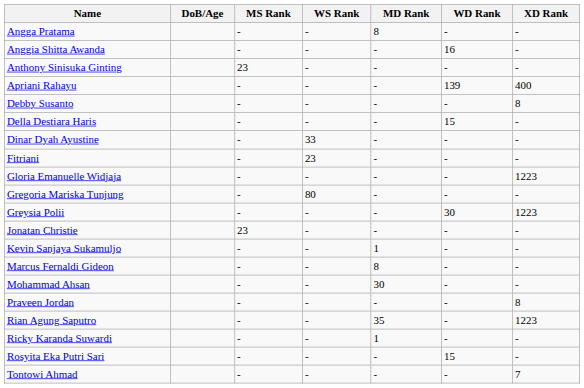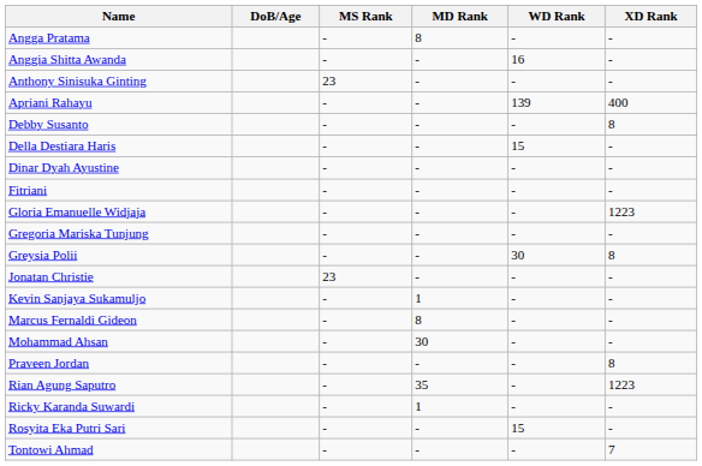 <table class="wikitable"  style="width:800px; font-size:95%;">
 <tr>
 <th align="left">Name</th>
 <th align="left">DoB/Age</th>
 <th align="left">MS Rank</th>
-<th align="left">WS Rank</th>
 <th align="left">MD Rank</th>
 <th align="left">WD Rank</th>
 <th align="left">XD Rank</th>
 </tr>
 <tr>
 <td><a href='#'>Angga Pratama</a></td>
 <td></td>
 <td>-</td>
-<td>-</td>
 <td>8</td>
 <td>-</td>
 <td>-</td>
 </tr>
 <tr>
 <td><a href='#'>Anggia Shitta Awanda</a></td>
 <td></td>
-<td>-</td>
 <td>-</td>
 <td>-</td>
 <td>16</td>
 <td>-</td>
 </tr>
 <tr>
 <td><a href='#'>Anthony Sinisuka Ginting</a></td>
 <td></td>
 <td>23</td>
 <td>-</td>
 <td>-</td>
 <td>-</td>
-<td>-</td>
 </tr>
 <tr>
 <td><a href='#'>Apriani Rahayu</a></td>
 <td></td>
-<td>-</td>
 <td>-</td>
 <td>-</td>
 <td>139</td>
 <td>400</td>
 </tr>
 <tr>
 <td><a href='#'>Debby Susanto</a></td>
 <td></td>
 <td>-</td>
 <td>-</td>
 <td>-</td>
-<td>-</td>
 <td>8</td>
 </tr>
 <tr>
 <td><a href='#'>Della Destiara Haris</a></td>
 <td></td>
-<td>-</td>
 <td>-</td>
 <td>-</td>
 <td>15</td>
 <td>-</td>
 </tr>
 <tr>
 <td><a href='#'>Dinar Dyah Ayustine</a></td>
 <td></td>
 <td>-</td>
-<td>33</td>
 <td>-</td>
 <td>-</td>
 <td>-</td>
 </tr>
 <tr>
 <td><a href='#'>Fitriani</a></td>
 <td></td>
 <td>-</td>
-<td>23</td>
 <td>-</td>
 <td>-</td>
 <td>-</td>
 </tr>
 <tr>
 <td><a href='#'>Gloria Emanuelle Widjaja</a></td>
 <td></td>
 <td>-</td>
 <td>-</td>
 <td>-</td>
-<td>-</td>
 <td>1223</td>
 </tr>
 <tr>
 <td><a href='#'>Gregoria Mariska Tunjung</a></td>
 <td></td>
 <td>-</td>
-<td>80</td>
 <td>-</td>
 <td>-</td>
 <td>-</td>
 </tr>
 <tr>
 <td><a href='#'>Greysia Polii</a></td>
 <td></td>
 <td>-</td>
 <td>-</td>
-<td>-</td>
 <td>30</td>
-<td>1223</td>
+<td>8</td>
 </tr>
 <tr>
 <td><a href='#'>Jonatan Christie</a></td>
 <td></td>
 <td>23</td>
 <td>-</td>
 <td>-</td>
 <td>-</td>
-<td>-</td>
 </tr>
 <tr>
 <td><a href='#'>Kevin Sanjaya Sukamuljo</a></td>
 <td></td>
-<td>-</td>
 <td>-</td>
 <td>1</td>
 <td>-</td>
 <td>-</td>
 </tr>
 <tr>
 <td><a href='#'>Marcus Fernaldi Gideon</a></td>
 <td></td>
 <td>-</td>
-<td>-</td>
 <td>8</td>
 <td>-</td>
 <td>-</td>
 </tr>
 <tr>
 <td><a href='#'>Mohammad Ahsan</a></td>
 <td></td>
-<td>-</td>
 <td>-</td>
 <td>30</td>
 <td>-</td>
 <td>-</td>
 </tr>
 <tr>
 <td><a href='#'>Praveen Jordan</a></td>
 <td></td>
 <td>-</td>
 <td>-</td>
 <td>-</td>
-<td>-</td>
 <td>8</td>
 </tr>
 <tr>
 <td><a href='#'>Rian Agung Saputro</a></td>
 <td></td>
-<td>-</td>
 <td>-</td>
 <td>35</td>
 <td>-</td>
 <td>1223</td>
 </tr>
 <tr>
 <td><a href='#'>Ricky Karanda Suwardi</a></td>
 <td></td>
 <td>-</td>
-<td>-</td>
 <td>1</td>
 <td>-</td>
 <td>-</td>
 </tr>
 <tr>
 <td><a href='#'>Rosyita Eka Putri Sari</a></td>
 <td></td>
-<td>-</td>
 <td>-</td>
 <td>-</td>
 <td>15</td>
 <td>-</td>
 </tr>
 <tr>
 <td><a href='#'>Tontowi Ahmad</a></td>
 <td></td>
 <td>-</td>
 <td>-</td>
 <td>-</td>
-<td>-</td>
 <td>7</td>
 </tr>
 </table>
